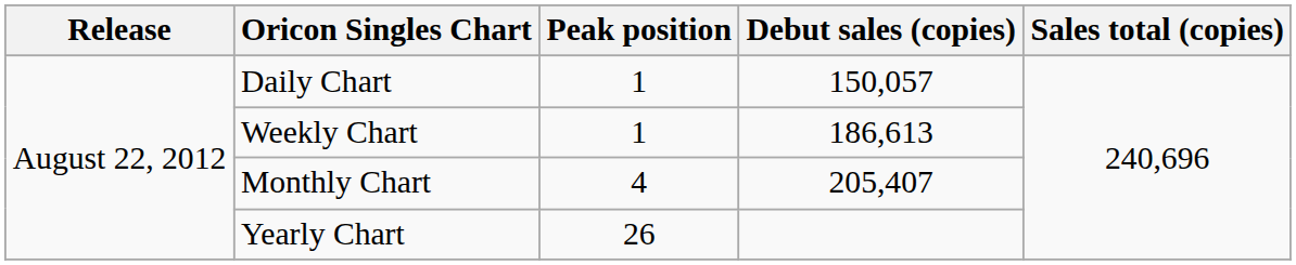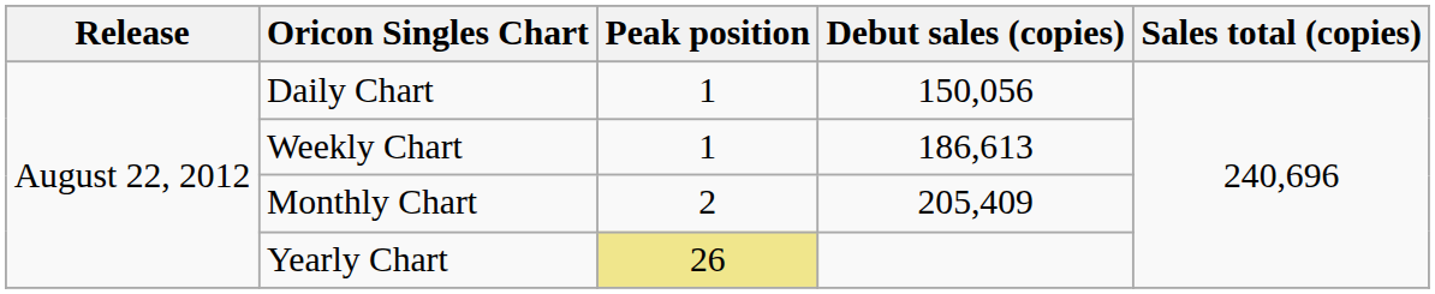 <table class="wikitable">
 <tr>
 <th>Release</th>
 <th>Oricon Singles Chart</th>
 <th>Peak position</th>
 <th>Debut sales (copies)</th>
 <th>Sales total (copies)</th>
 </tr>
 <tr>
 <td rowspan="4">August 22, 2012</td>
 <td>Daily Chart</td>
 <td align="center">1</td>
-<td align="center">150,057</td>
+<td align="center">150,056</td>
 <td style="text-align:center;" rowspan="4">240,696</td>
 </tr>
 <tr>
 <td>Weekly Chart</td>
 <td align="center">1</td>
 <td align="center">186,613</td>
 </tr>
 <tr>
 <td>Monthly Chart</td>
-<td align="center">4</td>
-<td align="center">205,407</td>
+<td align="center">2</td>
+<td align="center">205,409</td>
 </tr>
 <tr>
 <td>Yearly Chart</td>
-<td align="center">26</td>
+<td align="center" style="background: khaki;">26</td>
 <td align="center"></td>
 </tr>
 </table>
